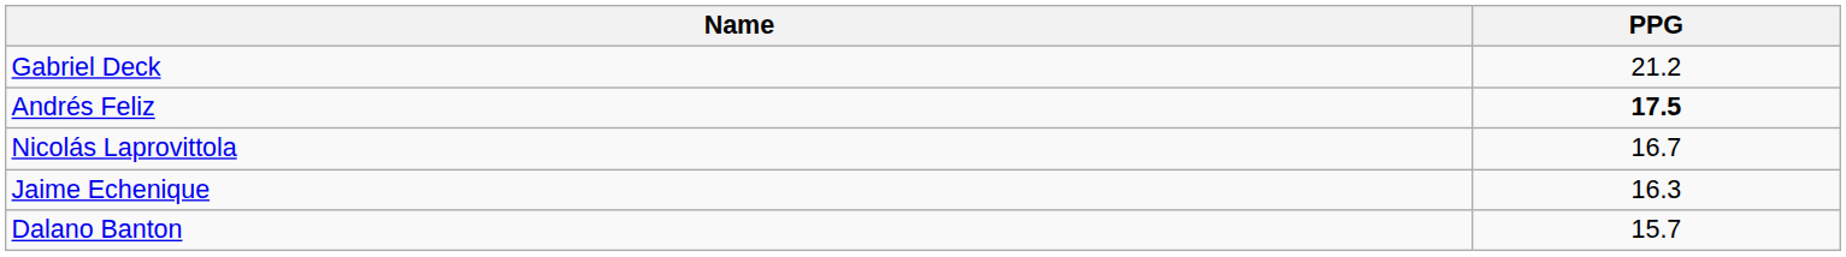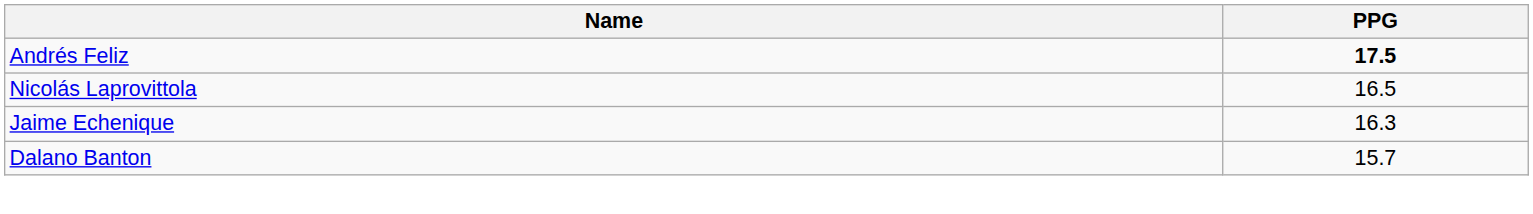 <table class=wikitable width="90%">
 <tr>
 <th width="80%">Name</th>
 <th width="20%">PPG</th>
-</tr>
-<tr>
-<td> <a href='#'>Gabriel Deck</a></td>
-<td align=center>21.2</td>
 </tr>
 <tr>
 <td> <a href='#'>Andrés Feliz</a></td>
 <td align=center><strong>17.5</strong></td>
 </tr>
 <tr>
 <td> <a href='#'>Nicolás Laprovittola</a></td>
-<td align=center>16.7</td>
+<td align=center>16.5</td>
 </tr>
 <tr>
 <td> <a href='#'>Jaime Echenique</a></td>
 <td align=center>16.3</td>
 </tr>
 <tr>
 <td> <a href='#'>Dalano Banton</a></td>
 <td align=center>15.7</td>
 </tr>
 </table>
